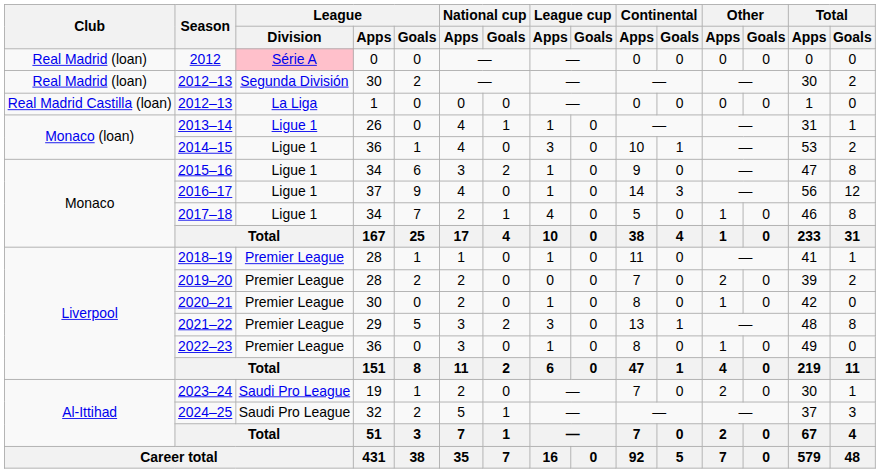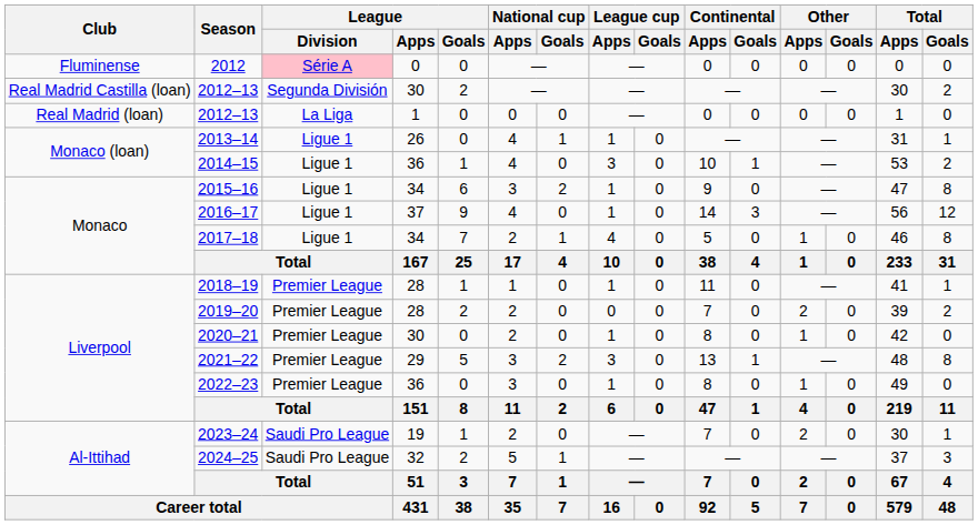 <table class="wikitable" style="text-align: center;">
 <tr>
 <th rowspan="2">Club</th>
 <th rowspan="2">Season</th>
 <th colspan="3">League</th>
 <th colspan="2">National cup</th>
 <th colspan="2">League cup</th>
 <th colspan="2">Continental</th>
 <th colspan="2">Other</th>
 <th colspan="2">Total</th>
 </tr>
 <tr>
 <th>Division</th>
 <th>Apps</th>
 <th>Goals</th>
 <th>Apps</th>
 <th>Goals</th>
 <th>Apps</th>
 <th>Goals</th>
 <th>Apps</th>
 <th>Goals</th>
 <th>Apps</th>
 <th>Goals</th>
 <th>Apps</th>
 <th>Goals</th>
 </tr>
 <tr>
-<td><a href='#'>Real Madrid</a> (loan)</td>
+<td><a href='#'>Fluminense</a></td>
 <td><a href='#'>2012</a></td>
 <td style="background: pink;"><a href='#'>Série A</a></td>
 <td>0</td>
 <td>0</td>
 <td colspan="2">—</td>
 <td colspan="2">—</td>
 <td>0</td>
 <td>0</td>
 <td>0</td>
 <td>0</td>
 <td>0</td>
 <td>0</td>
 </tr>
 <tr>
-<td><a href='#'>Real Madrid</a> (loan)</td>
+<td><a href='#'>Real Madrid Castilla</a> (loan)</td>
 <td><a href='#'>2012–13</a></td>
 <td><a href='#'>Segunda División</a></td>
 <td>30</td>
 <td>2</td>
 <td colspan="2">—</td>
 <td colspan="2">—</td>
 <td colspan="2">—</td>
 <td colspan="2">—</td>
 <td>30</td>
 <td>2</td>
 </tr>
 <tr>
-<td><a href='#'>Real Madrid Castilla</a> (loan)</td>
+<td><a href='#'>Real Madrid</a> (loan)</td>
 <td><a href='#'>2012–13</a></td>
 <td><a href='#'>La Liga</a></td>
 <td>1</td>
 <td>0</td>
 <td>0</td>
 <td>0</td>
 <td colspan="2">—</td>
 <td>0</td>
 <td>0</td>
 <td>0</td>
 <td>0</td>
 <td>1</td>
 <td>0</td>
 </tr>
 <tr>
 <td rowspan="2"><a href='#'>Monaco</a> (loan)</td>
 <td><a href='#'>2013–14</a></td>
 <td><a href='#'>Ligue 1</a></td>
 <td>26</td>
 <td>0</td>
 <td>4</td>
 <td>1</td>
 <td>1</td>
 <td>0</td>
 <td colspan="2">—</td>
 <td colspan="2">—</td>
 <td>31</td>
 <td>1</td>
 </tr>
 <tr>
 <td><a href='#'>2014–15</a></td>
 <td>Ligue 1</td>
 <td>36</td>
 <td>1</td>
 <td>4</td>
 <td>0</td>
 <td>3</td>
 <td>0</td>
 <td>10</td>
 <td>1</td>
 <td colspan="2">—</td>
 <td>53</td>
 <td>2</td>
 </tr>
 <tr>
 <td rowspan="4">Monaco</td>
 <td><a href='#'>2015–16</a></td>
 <td>Ligue 1</td>
 <td>34</td>
 <td>6</td>
 <td>3</td>
 <td>2</td>
 <td>1</td>
 <td>0</td>
 <td>9</td>
 <td>0</td>
 <td colspan="2">—</td>
 <td>47</td>
 <td>8</td>
 </tr>
 <tr>
 <td><a href='#'>2016–17</a></td>
 <td>Ligue 1</td>
 <td>37</td>
 <td>9</td>
 <td>4</td>
 <td>0</td>
 <td>1</td>
 <td>0</td>
 <td>14</td>
 <td>3</td>
 <td colspan="2">—</td>
 <td>56</td>
 <td>12</td>
 </tr>
 <tr>
 <td><a href='#'>2017–18</a></td>
 <td>Ligue 1</td>
 <td>34</td>
 <td>7</td>
 <td>2</td>
 <td>1</td>
 <td>4</td>
 <td>0</td>
 <td>5</td>
 <td>0</td>
 <td>1</td>
 <td>0</td>
 <td>46</td>
 <td>8</td>
 </tr>
 <tr>
 <th colspan="2">Total</th>
 <th>167</th>
 <th>25</th>
 <th>17</th>
 <th>4</th>
 <th>10</th>
 <th>0</th>
 <th>38</th>
 <th>4</th>
 <th>1</th>
 <th>0</th>
 <th>233</th>
 <th>31</th>
 </tr>
 <tr>
 <td rowspan="6"><a href='#'>Liverpool</a></td>
 <td><a href='#'>2018–19</a></td>
 <td><a href='#'>Premier League</a></td>
 <td>28</td>
 <td>1</td>
 <td>1</td>
 <td>0</td>
 <td>1</td>
 <td>0</td>
 <td>11</td>
 <td>0</td>
 <td colspan="2">—</td>
 <td>41</td>
 <td>1</td>
 </tr>
 <tr>
 <td><a href='#'>2019–20</a></td>
 <td>Premier League</td>
 <td>28</td>
 <td>2</td>
 <td>2</td>
 <td>0</td>
 <td>0</td>
 <td>0</td>
 <td>7</td>
 <td>0</td>
 <td>2</td>
 <td>0</td>
 <td>39</td>
 <td>2</td>
 </tr>
 <tr>
 <td><a href='#'>2020–21</a></td>
 <td>Premier League</td>
 <td>30</td>
 <td>0</td>
 <td>2</td>
 <td>0</td>
 <td>1</td>
 <td>0</td>
 <td>8</td>
 <td>0</td>
 <td>1</td>
 <td>0</td>
 <td>42</td>
 <td>0</td>
 </tr>
 <tr>
 <td><a href='#'>2021–22</a></td>
 <td>Premier League</td>
 <td>29</td>
 <td>5</td>
 <td>3</td>
 <td>2</td>
 <td>3</td>
 <td>0</td>
 <td>13</td>
 <td>1</td>
 <td colspan="2">—</td>
 <td>48</td>
 <td>8</td>
 </tr>
 <tr>
 <td><a href='#'>2022–23</a></td>
 <td>Premier League</td>
 <td>36</td>
 <td>0</td>
 <td>3</td>
 <td>0</td>
 <td>1</td>
 <td>0</td>
 <td>8</td>
 <td>0</td>
 <td>1</td>
 <td>0</td>
 <td>49</td>
 <td>0</td>
 </tr>
 <tr>
 <th colspan="2">Total</th>
 <th>151</th>
 <th>8</th>
 <th>11</th>
 <th>2</th>
 <th>6</th>
 <th>0</th>
 <th>47</th>
 <th>1</th>
 <th>4</th>
 <th>0</th>
 <th>219</th>
 <th>11</th>
 </tr>
 <tr>
 <td rowspan="3"><a href='#'>Al-Ittihad</a></td>
 <td><a href='#'>2023–24</a></td>
 <td><a href='#'>Saudi Pro League</a></td>
 <td>19</td>
 <td>1</td>
 <td>2</td>
 <td>0</td>
 <td colspan="2">—</td>
 <td>7</td>
 <td>0</td>
 <td>2</td>
 <td>0</td>
 <td>30</td>
 <td>1</td>
 </tr>
 <tr>
 <td><a href='#'>2024–25</a></td>
 <td>Saudi Pro League</td>
 <td>32</td>
 <td>2</td>
 <td>5</td>
 <td>1</td>
 <td colspan="2">—</td>
 <td colspan="2">—</td>
 <td colspan="2">—</td>
 <td>37</td>
 <td>3</td>
 </tr>
 <tr>
 <th colspan="2">Total</th>
 <th>51</th>
 <th>3</th>
 <th>7</th>
 <th>1</th>
 <th colspan="2">—</th>
 <th>7</th>
 <th>0</th>
 <th>2</th>
 <th>0</th>
 <th>67</th>
 <th>4</th>
 </tr>
 <tr>
 <th colspan="3">Career total</th>
 <th>431</th>
 <th>38</th>
 <th>35</th>
 <th>7</th>
 <th>16</th>
 <th>0</th>
 <th>92</th>
 <th>5</th>
 <th>7</th>
 <th>0</th>
 <th>579</th>
 <th>48</th>
 </tr>
 </table>
